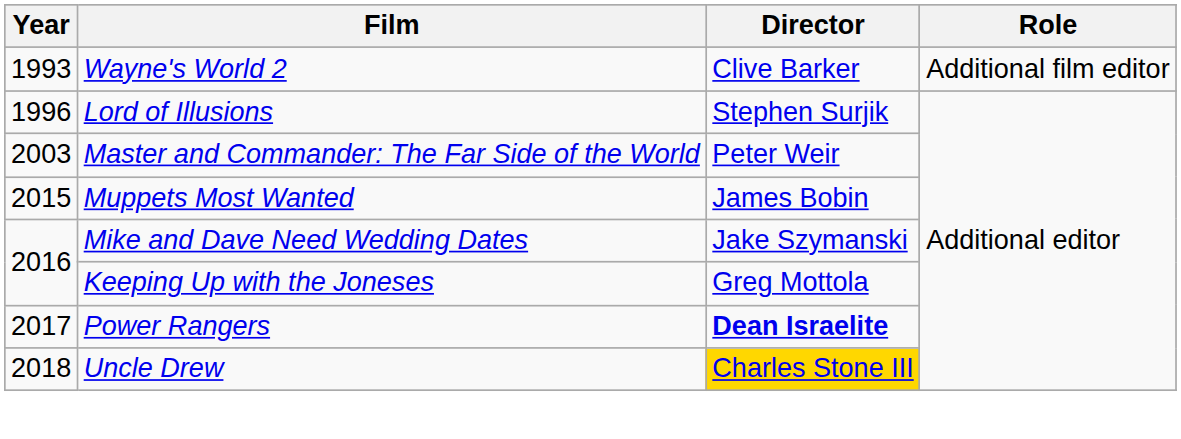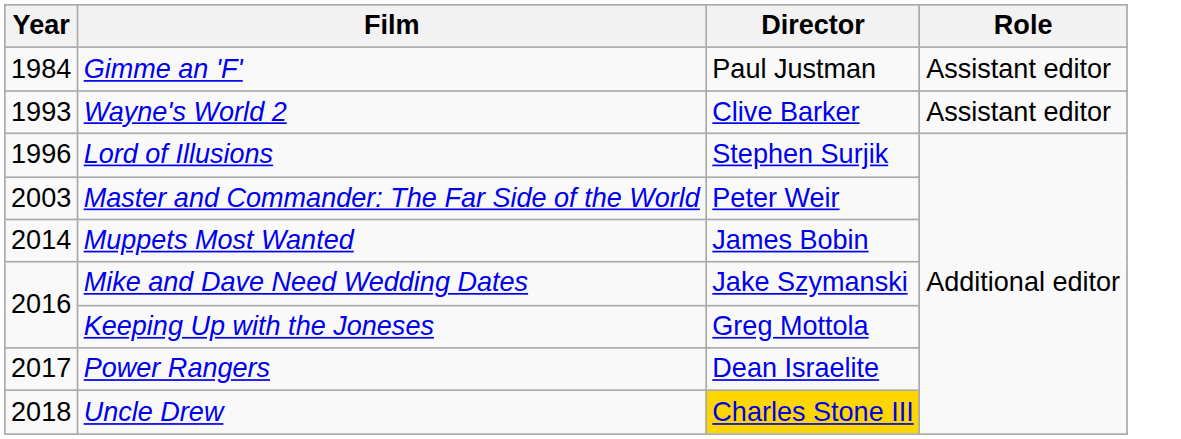 <table class="wikitable">
 <tr>
 <th>Year</th>
 <th>Film</th>
 <th>Director</th>
 <th>Role</th>
 </tr>
 <tr>
+<td>1984</td>
+<td><em><a href='#'>Gimme an 'F'</a></em></td>
+<td>Paul Justman</td>
+<td>Assistant editor</td>
+</tr>
+<tr>
 <td>1993</td>
 <td><em><a href='#'>Wayne's World 2</a></em></td>
 <td><a href='#'>Clive Barker</a></td>
-<td>Additional film editor</td>
+<td>Assistant editor</td>
 </tr>
 <tr>
 <td>1996</td>
 <td><em><a href='#'>Lord of Illusions</a></em></td>
 <td><a href='#'>Stephen Surjik</a></td>
 <td rowspan=7>Additional editor</td>
 </tr>
 <tr>
 <td>2003</td>
 <td><em><a href='#'>Master and Commander: The Far Side of the World</a></em></td>
 <td><a href='#'>Peter Weir</a></td>
 </tr>
 <tr>
-<td>2015</td>
+<td>2014</td>
 <td><em><a href='#'>Muppets Most Wanted</a></em></td>
 <td><a href='#'>James Bobin</a></td>
 </tr>
 <tr>
 <td rowspan=2>2016</td>
 <td><em><a href='#'>Mike and Dave Need Wedding Dates</a></em></td>
 <td><a href='#'>Jake Szymanski</a></td>
 </tr>
 <tr>
 <td><em><a href='#'>Keeping Up with the Joneses</a></em></td>
 <td><a href='#'>Greg Mottola</a></td>
 </tr>
 <tr>
 <td>2017</td>
 <td><em><a href='#'>Power Rangers</a></em></td>
-<td><strong><a href='#'>Dean Israelite</a></strong></td>
+<td><a href='#'>Dean Israelite</a></td>
 </tr>
 <tr>
 <td>2018</td>
 <td><em><a href='#'>Uncle Drew</a></em></td>
 <td style="background: gold;"><a href='#'>Charles Stone III</a></td>
 </tr>
 </table>
